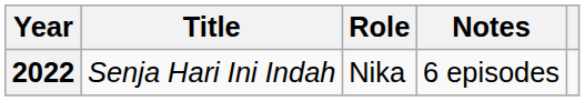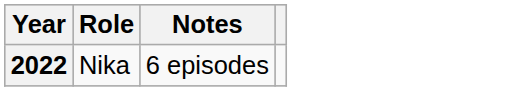 <table class="wikitable plainrowheaders sortable">
 <tr>
 <th scope="col">Year</th>
-<th scope="col">Title</th>
 <th scope="col">Role</th>
 <th scope="col" class="unsortable">Notes</th>
 <th></th>
 </tr>
 <tr>
 <th scope="row">2022</th>
-<td><em>Senja Hari Ini Indah</em></td>
 <td>Nika</td>
 <td>6 episodes</td>
 <td></td>
 </tr>
 </table>
